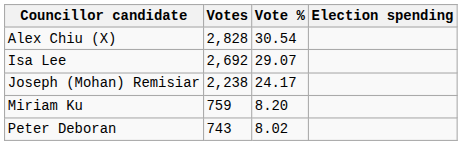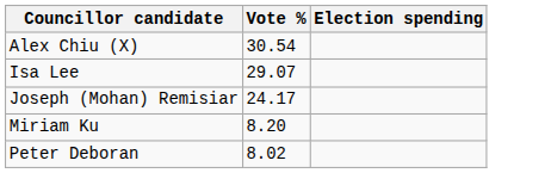 <table class="wikitable">
 <tr>
 <th>Councillor candidate</th>
-<th>Votes</th>
 <th>Vote %</th>
 <th>Election spending</th>
 </tr>
 <tr>
 <td>Alex Chiu (X)</td>
-<td>2,828</td>
 <td>30.54</td>
 <td></td>
 </tr>
 <tr>
 <td>Isa Lee</td>
-<td>2,692</td>
 <td>29.07</td>
 <td></td>
 </tr>
 <tr>
 <td>Joseph (Mohan) Remisiar</td>
-<td>2,238</td>
 <td>24.17</td>
 <td></td>
 </tr>
 <tr>
 <td>Miriam Ku</td>
-<td>759</td>
 <td>8.20</td>
 <td></td>
 </tr>
 <tr>
 <td>Peter Deboran</td>
-<td>743</td>
 <td>8.02</td>
 <td></td>
 </tr>
 </table>
